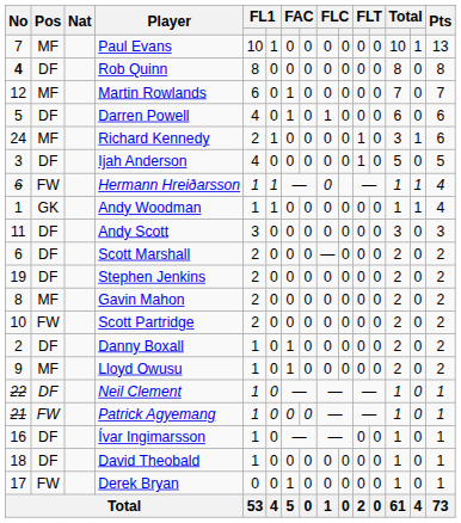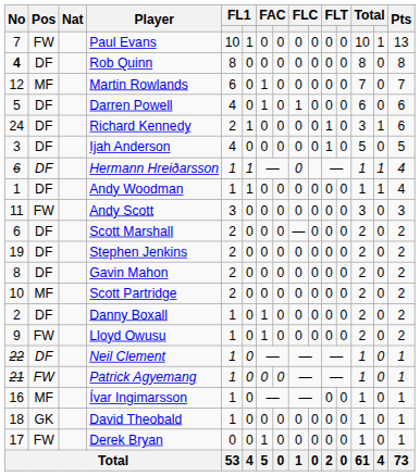 <table class="wikitable" style="text-align:center; border:1px #aaa solid; font-size:95%;">
 <tr>
 <th rowspan="2">No</th>
 <th rowspan="2">Pos</th>
 <th rowspan="2">Nat</th>
 <th rowspan="2">Player</th>
 <th colspan="2">FL1</th>
 <th colspan="2">FAC</th>
 <th colspan="2">FLC</th>
 <th colspan="2">FLT</th>
 <th colspan="2">Total</th>
 <th rowspan="2">Pts</th>
 </tr>
 <tr>
 <th></th>
 <th></th>
 <th></th>
 <th></th>
 <th></th>
 <th></th>
 <th></th>
 <th></th>
 <th></th>
 <th></th>
 </tr>
 <tr>
 <td>7</td>
-<td>MF</td>
+<td>FW</td>
 <td></td>
 <td style="text-align:left;"><a href='#'>Paul Evans</a></td>
 <td>10</td>
 <td>1</td>
 <td>0</td>
 <td>0</td>
 <td>0</td>
 <td>0</td>
 <td>0</td>
 <td>0</td>
 <td>10</td>
 <td>1</td>
 <td>13</td>
 </tr>
 <tr>
 <td><strong>4</strong></td>
 <td>DF</td>
 <td></td>
 <td style="text-align:left;"><a href='#'>Rob Quinn</a></td>
 <td>8</td>
 <td>0</td>
 <td>0</td>
 <td>0</td>
 <td>0</td>
 <td>0</td>
 <td>0</td>
 <td>0</td>
 <td>8</td>
 <td>0</td>
 <td>8</td>
 </tr>
 <tr>
 <td>12</td>
 <td>MF</td>
 <td></td>
 <td style="text-align:left;"><a href='#'>Martin Rowlands</a></td>
 <td>6</td>
 <td>0</td>
 <td>1</td>
 <td>0</td>
 <td>0</td>
 <td>0</td>
 <td>0</td>
 <td>0</td>
 <td>7</td>
 <td>0</td>
 <td>7</td>
 </tr>
 <tr>
 <td>5</td>
 <td>DF</td>
 <td></td>
 <td style="text-align:left;"><a href='#'>Darren Powell</a></td>
 <td>4</td>
 <td>0</td>
 <td>1</td>
 <td>0</td>
 <td>1</td>
 <td>0</td>
 <td>0</td>
 <td>0</td>
 <td>6</td>
 <td>0</td>
 <td>6</td>
 </tr>
 <tr>
 <td>24</td>
-<td>MF</td>
+<td>DF</td>
 <td></td>
 <td style="text-align:left;"><a href='#'>Richard Kennedy</a></td>
 <td>2</td>
 <td>1</td>
 <td>0</td>
 <td>0</td>
 <td>0</td>
 <td>0</td>
 <td>1</td>
 <td>0</td>
 <td>3</td>
 <td>1</td>
 <td>6</td>
 </tr>
 <tr>
 <td>3</td>
 <td>DF</td>
 <td></td>
 <td style="text-align:left;"><a href='#'>Ijah Anderson</a></td>
 <td>4</td>
 <td>0</td>
 <td>0</td>
 <td>0</td>
 <td>0</td>
 <td>0</td>
 <td>1</td>
 <td>0</td>
 <td>5</td>
 <td>0</td>
 <td>5</td>
 </tr>
 <tr>
 <td><em><s>6</s></em></td>
-<td>FW</td>
+<td><em>DF</em></td>
 <td><em></em></td>
 <td style="text-align:left;"><a href='#'><em>Hermann Hreiðarsson</em></a></td>
 <td><em>1</em></td>
 <td><em>1</em></td>
 <td colspan="2"><em>—</em></td>
 <td><em>0</em></td>
 <td></td>
 <td colspan="2"><em>—</em></td>
 <td><em>1</em></td>
 <td><em>1</em></td>
 <td><em>4</em></td>
 </tr>
 <tr>
 <td>1</td>
-<td>GK</td>
+<td>DF</td>
 <td></td>
 <td style="text-align:left;"><a href='#'>Andy Woodman</a></td>
 <td>1</td>
 <td>1</td>
 <td>0</td>
 <td>0</td>
 <td>0</td>
 <td>0</td>
 <td>0</td>
 <td>0</td>
 <td>1</td>
 <td>1</td>
 <td>4</td>
 </tr>
 <tr>
 <td>11</td>
-<td>DF</td>
+<td>FW</td>
 <td></td>
 <td style="text-align:left;"><a href='#'>Andy Scott</a></td>
 <td>3</td>
 <td>0</td>
 <td>0</td>
 <td>0</td>
 <td>0</td>
 <td>0</td>
 <td>0</td>
 <td>0</td>
 <td>3</td>
 <td>0</td>
 <td>3</td>
 </tr>
 <tr>
 <td>6</td>
 <td>DF</td>
 <td></td>
 <td style="text-align:left;"><a href='#'>Scott Marshall</a></td>
 <td>2</td>
 <td>0</td>
 <td>0</td>
 <td>0</td>
 <td>—</td>
 <td>0</td>
 <td>0</td>
 <td>0</td>
 <td>2</td>
 <td>0</td>
 <td>2</td>
 </tr>
 <tr>
 <td>19</td>
 <td>DF</td>
 <td></td>
 <td style="text-align:left;"><a href='#'>Stephen Jenkins</a></td>
 <td>2</td>
 <td>0</td>
 <td>0</td>
 <td>0</td>
 <td>0</td>
 <td>0</td>
 <td>0</td>
 <td>0</td>
 <td>2</td>
 <td>0</td>
 <td>2</td>
 </tr>
 <tr>
 <td>8</td>
-<td>MF</td>
+<td>DF</td>
 <td></td>
 <td style="text-align:left;"><a href='#'>Gavin Mahon</a></td>
 <td>2</td>
 <td>0</td>
 <td>0</td>
 <td>0</td>
 <td>0</td>
 <td>0</td>
 <td>0</td>
 <td>0</td>
 <td>2</td>
 <td>0</td>
 <td>2</td>
 </tr>
 <tr>
 <td>10</td>
-<td>FW</td>
+<td>MF</td>
 <td></td>
 <td style="text-align:left;"><a href='#'>Scott Partridge</a></td>
 <td>2</td>
 <td>0</td>
 <td>0</td>
 <td>0</td>
 <td>0</td>
 <td>0</td>
 <td>0</td>
 <td>0</td>
 <td>2</td>
 <td>0</td>
 <td>2</td>
 </tr>
 <tr>
 <td>2</td>
 <td>DF</td>
 <td></td>
 <td style="text-align:left;"><a href='#'>Danny Boxall</a></td>
 <td>1</td>
 <td>0</td>
 <td>1</td>
 <td>0</td>
 <td>0</td>
 <td>0</td>
 <td>0</td>
 <td>0</td>
 <td>2</td>
 <td>0</td>
 <td>2</td>
 </tr>
 <tr>
 <td>9</td>
-<td>MF</td>
+<td>FW</td>
 <td></td>
 <td style="text-align:left;"><a href='#'>Lloyd Owusu</a></td>
 <td>1</td>
 <td>0</td>
 <td>1</td>
 <td>0</td>
 <td>0</td>
 <td>0</td>
 <td>0</td>
 <td>0</td>
 <td>2</td>
 <td>0</td>
 <td>2</td>
 </tr>
 <tr>
 <td><em><s>22</s></em></td>
 <td><em>DF</em></td>
 <td><em></em></td>
 <td style="text-align:left;"><em><a href='#'>Neil Clement</a></em></td>
 <td><em>1</em></td>
 <td><em>0</em></td>
 <td colspan="2"><em>—</em></td>
 <td colspan="2"><em>—</em></td>
 <td colspan="2"><em>—</em></td>
 <td><em>1</em></td>
 <td><em>0</em></td>
 <td><em>1</em></td>
 </tr>
 <tr>
 <td><em><s>21</s></em></td>
 <td><em>FW</em></td>
 <td><em></em></td>
 <td style="text-align:left;"><em><a href='#'>Patrick Agyemang</a></em></td>
 <td><em>1</em></td>
 <td><em>0</em></td>
 <td><em>0</em></td>
 <td><em>0</em></td>
 <td colspan="2"><em>—</em></td>
 <td colspan="2"><em>—</em></td>
 <td><em>1</em></td>
 <td><em>0</em></td>
 <td><em>1</em></td>
 </tr>
 <tr>
 <td>16</td>
-<td>DF</td>
+<td>MF</td>
 <td></td>
 <td style="text-align:left;"><a href='#'>Ívar Ingimarsson</a></td>
 <td>1</td>
 <td>0</td>
 <td colspan="2">—</td>
 <td colspan="2">—</td>
 <td>0</td>
 <td>0</td>
 <td>1</td>
 <td>0</td>
 <td>1</td>
 </tr>
 <tr>
 <td>18</td>
-<td>DF</td>
+<td>GK</td>
 <td></td>
 <td style="text-align:left;"><a href='#'>David Theobald</a></td>
 <td>1</td>
 <td>0</td>
 <td>0</td>
 <td>0</td>
 <td>0</td>
 <td>0</td>
 <td>0</td>
 <td>0</td>
 <td>1</td>
 <td>0</td>
 <td>1</td>
 </tr>
 <tr>
 <td>17</td>
 <td>FW</td>
 <td></td>
 <td style="text-align:left;"><a href='#'>Derek Bryan</a></td>
 <td>0</td>
 <td>0</td>
 <td>1</td>
 <td>0</td>
 <td>0</td>
 <td>0</td>
 <td>0</td>
 <td>0</td>
 <td>1</td>
 <td>0</td>
 <td>1</td>
 </tr>
 <tr>
 <th colspan="4">Total</th>
 <th>53</th>
 <th>4</th>
 <th>5</th>
 <th>0</th>
 <th>1</th>
 <th>0</th>
 <th>2</th>
 <th>0</th>
 <th>61</th>
 <th>4</th>
 <th>73</th>
 </tr>
 </table>
